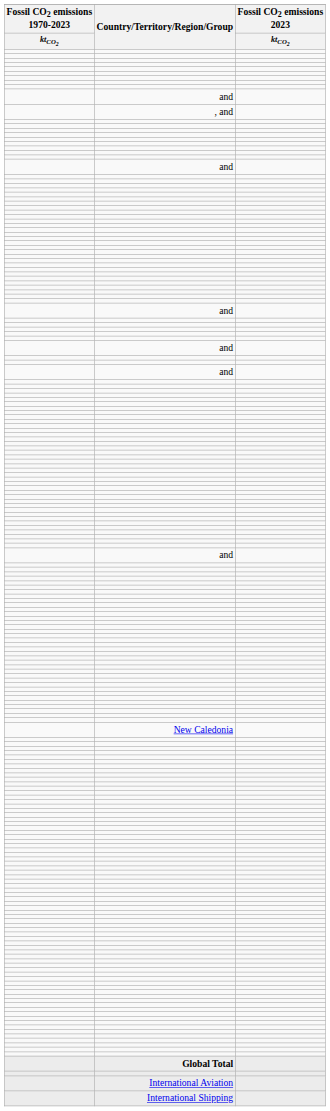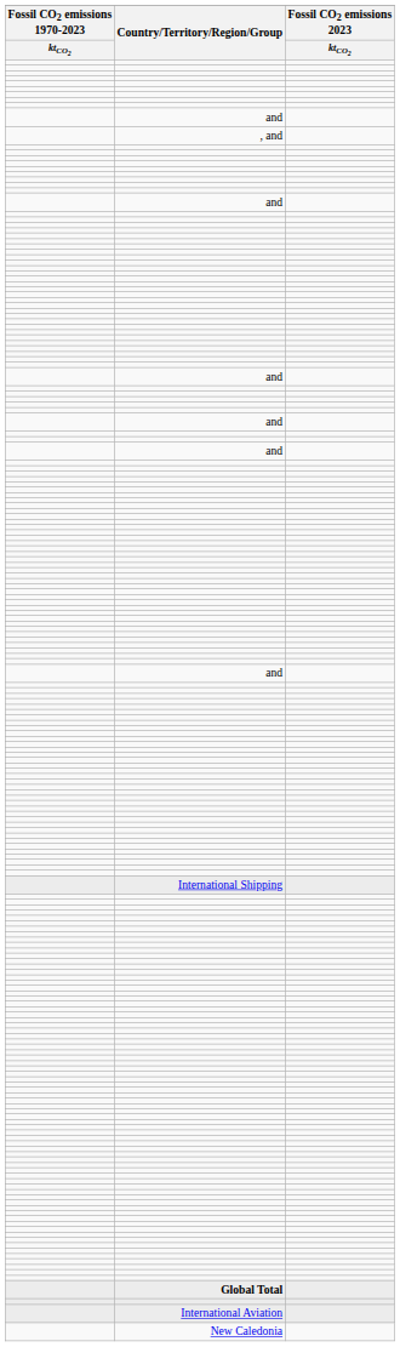 <table class="mw-datatable wikitable sortable sticky-header-multi static-row-numbers sort-under" style="text-align:right;">
 <tr>
 </tr>
 <tr>
 <th data-sort-type=number>Fossil CO<sub>2</sub> emissions<br>1970-2023</th>
 <th rowspan=2 data-sort-type=text>Country/Territory/Region/Group</th>
 <th data-sort-type=number>Fossil CO<sub>2</sub> emissions<br>2023</th>
 </tr>
 <tr style="font-size:85%; font-style:italic;">
 <th data-sort-type=number>kt<sub>CO<sub>2</sub></sub></th>
 <th data-sort-type=number>kt<sub>CO<sub>2</sub></sub></th>
 </tr>
 <tr>
 <td data-sort-value=19.51550></td>
 <td></td>
 <td data-sort-value=33.97822></td>
 </tr>
 <tr>
 <td data-sort-value=19.39219></td>
 <td></td>
 <td data-sort-value=11.99787></td>
 </tr>
 <tr>
 <td data-sort-value=6.92759></td>
 <td></td>
 <td data-sort-value=5.30316></td>
 </tr>
 <tr>
 <td data-sort-value=4.26083></td>
 <td></td>
 <td data-sort-value=2.42097></td>
 </tr>
 <tr>
 <td data-sort-value=4.17697></td>
 <td></td>
 <td data-sort-value=7.57274></td>
 </tr>
 <tr>
 <td data-sort-value=3.52071></td>
 <td></td>
 <td data-sort-value=1.49383></td>
 </tr>
 <tr>
 <td data-sort-value=2.03620></td>
 <td></td>
 <td data-sort-value=0.77415></td>
 </tr>
 <tr>
 <td data-sort-value=1.88414></td>
 <td></td>
 <td data-sort-value=1.47349></td>
 </tr>
 <tr>
 <td data-sort-value=1.72784></td>
 <td></td>
 <td data-sort-value=0.34901></td>
 </tr>
 <tr>
 <td data-sort-value=1.52677></td>
 <td> and </td>
 <td data-sort-value=0.72373></td>
 </tr>
 <tr>
 <td data-sort-value=1.50510></td>
 <td>,  and </td>
 <td data-sort-value=0.78283></td>
 </tr>
 <tr>
 <td data-sort-value=1.43288></td>
 <td></td>
 <td data-sort-value=1.46970></td>
 </tr>
 <tr>
 <td data-sort-value=1.36139></td>
 <td></td>
 <td data-sort-value=0.73521></td>
 </tr>
 <tr>
 <td data-sort-value=1.35741></td>
 <td></td>
 <td data-sort-value=1.99570></td>
 </tr>
 <tr>
 <td data-sort-value=1.31870></td>
 <td></td>
 <td data-sort-value=1.24819></td>
 </tr>
 <tr>
 <td data-sort-value=1.31229></td>
 <td></td>
 <td data-sort-value=1.01828></td>
 </tr>
 <tr>
 <td data-sort-value=1.18372></td>
 <td></td>
 <td data-sort-value=1.22874></td>
 </tr>
 <tr>
 <td data-sort-value=1.17422></td>
 <td></td>
 <td data-sort-value=0.95740></td>
 </tr>
 <tr>
 <td data-sort-value=1.13791></td>
 <td></td>
 <td data-sort-value=1.59623></td>
 </tr>
 <tr>
 <td data-sort-value=1.07209></td>
 <td></td>
 <td data-sort-value=1.72852></td>
 </tr>
 <tr>
 <td data-sort-value=0.94676></td>
 <td> and </td>
 <td data-sort-value=0.55674></td>
 </tr>
 <tr>
 <td data-sort-value=0.82376></td>
 <td></td>
 <td data-sort-value=0.61467></td>
 </tr>
 <tr>
 <td data-sort-value=0.80971></td>
 <td></td>
 <td data-sort-value=1.12320></td>
 </tr>
 <tr>
 <td data-sort-value=0.69917></td>
 <td></td>
 <td data-sort-value=0.71712></td>
 </tr>
 <tr>
 <td data-sort-value=0.61709></td>
 <td></td>
 <td data-sort-value=0.31486></td>
 </tr>
 <tr>
 <td data-sort-value=0.57221></td>
 <td></td>
 <td data-sort-value=0.70254></td>
 </tr>
 <tr>
 <td data-sort-value=0.56025></td>
 <td></td>
 <td data-sort-value=0.23194></td>
 </tr>
 <tr>
 <td data-sort-value=0.51205></td>
 <td></td>
 <td data-sort-value=0.47094></td>
 </tr>
 <tr>
 <td data-sort-value=0.50169></td>
 <td></td>
 <td data-sort-value=0.18136></td>
 </tr>
 <tr>
 <td data-sort-value=0.49811></td>
 <td></td>
 <td data-sort-value=0.63892></td>
 </tr>
 <tr>
 <td data-sort-value=0.47447></td>
 <td></td>
 <td data-sort-value=0.72602></td>
 </tr>
 <tr>
 <td data-sort-value=0.44466></td>
 <td></td>
 <td data-sort-value=0.21604></td>
 </tr>
 <tr>
 <td data-sort-value=0.44242></td>
 <td></td>
 <td data-sort-value=0.21678></td>
 </tr>
 <tr>
 <td data-sort-value=0.41607></td>
 <td></td>
 <td data-sort-value=0.35337></td>
 </tr>
 <tr>
 <td data-sort-value=0.38958></td>
 <td></td>
 <td data-sort-value=0.52786></td>
 </tr>
 <tr>
 <td data-sort-value=0.38938></td>
 <td></td>
 <td data-sort-value=0.51381></td>
 </tr>
 <tr>
 <td data-sort-value=0.36034></td>
 <td></td>
 <td data-sort-value=0.46217></td>
 </tr>
 <tr>
 <td data-sort-value=0.36002></td>
 <td></td>
 <td data-sort-value=0.95569></td>
 </tr>
 <tr>
 <td data-sort-value=0.34514></td>
 <td></td>
 <td data-sort-value=0.32785></td>
 </tr>
 <tr>
 <td data-sort-value=0.34457></td>
 <td></td>
 <td data-sort-value=0.49433></td>
 </tr>
 <tr>
 <td data-sort-value=0.32918></td>
 <td></td>
 <td data-sort-value=0.16471></td>
 </tr>
 <tr>
 <td data-sort-value=0.27899></td>
 <td></td>
 <td data-sort-value=0.13883></td>
 </tr>
 <tr>
 <td data-sort-value=0.26754></td>
 <td></td>
 <td data-sort-value=0.13242></td>
 </tr>
 <tr>
 <td data-sort-value=0.26211></td>
 <td></td>
 <td data-sort-value=0.41331></td>
 </tr>
 <tr>
 <td data-sort-value=0.25140></td>
 <td></td>
 <td data-sort-value=0.11230></td>
 </tr>
 <tr>
 <td data-sort-value=0.24548></td>
 <td></td>
 <td data-sort-value=0.15072></td>
 </tr>
 <tr>
 <td data-sort-value=0.24516></td>
 <td></td>
 <td data-sort-value=0.10197></td>
 </tr>
 <tr>
 <td data-sort-value=0.23039></td>
 <td></td>
 <td data-sort-value=0.09069></td>
 </tr>
 <tr>
 <td data-sort-value=0.22511></td>
 <td></td>
 <td data-sort-value=0.28606></td>
 </tr>
 <tr>
 <td data-sort-value=0.22145></td>
 <td></td>
 <td data-sort-value=0.25846></td>
 </tr>
 <tr>
 <td data-sort-value=0.20418></td>
 <td> and </td>
 <td data-sort-value=0.14381></td>
 </tr>
 <tr>
 <td data-sort-value=0.20216></td>
 <td></td>
 <td data-sort-value=0.08269></td>
 </tr>
 <tr>
 <td data-sort-value=0.19759></td>
 <td></td>
 <td data-sort-value=0.06861></td>
 </tr>
 <tr>
 <td data-sort-value=0.19402></td>
 <td></td>
 <td data-sort-value=0.21525></td>
 </tr>
 <tr>
 <td data-sort-value=0.17829></td>
 <td></td>
 <td data-sort-value=0.32777></td>
 </tr>
 <tr>
 <td data-sort-value=0.17494></td>
 <td></td>
 <td data-sort-value=0.08933></td>
 </tr>
 <tr>
 <td data-sort-value=0.17343></td>
 <td> and </td>
 <td data-sort-value=0.15697></td>
 </tr>
 <tr>
 <td data-sort-value=0.16501></td>
 <td></td>
 <td data-sort-value=0.09269></td>
 </tr>
 <tr>
 <td data-sort-value=0.16432></td>
 <td></td>
 <td data-sort-value=0.16910></td>
 </tr>
 <tr>
 <td data-sort-value=0.16359></td>
 <td> and </td>
 <td data-sort-value=0.08769></td>
 </tr>
 <tr>
 <td data-sort-value=0.15858></td>
 <td></td>
 <td data-sort-value=0.15698></td>
 </tr>
 <tr>
 <td data-sort-value=0.15592></td>
 <td></td>
 <td data-sort-value=0.11292></td>
 </tr>
 <tr>
 <td data-sort-value=0.14452></td>
 <td></td>
 <td data-sort-value=0.31979></td>
 </tr>
 <tr>
 <td data-sort-value=0.13705></td>
 <td></td>
 <td data-sort-value=0.23856></td>
 </tr>
 <tr>
 <td data-sort-value=0.13395></td>
 <td></td>
 <td data-sort-value=0.10959></td>
 </tr>
 <tr>
 <td data-sort-value=0.13186></td>
 <td></td>
 <td data-sort-value=0.17901></td>
 </tr>
 <tr>
 <td data-sort-value=0.13066></td>
 <td></td>
 <td data-sort-value=0.14624></td>
 </tr>
 <tr>
 <td data-sort-value=0.12958></td>
 <td></td>
 <td data-sort-value=0.08324></td>
 </tr>
 <tr>
 <td data-sort-value=0.12516></td>
 <td></td>
 <td data-sort-value=0.08885></td>
 </tr>
 <tr>
 <td data-sort-value=0.12152></td>
 <td></td>
 <td data-sort-value=0.06559></td>
 </tr>
 <tr>
 <td data-sort-value=0.12112></td>
 <td></td>
 <td data-sort-value=0.14966></td>
 </tr>
 <tr>
 <td data-sort-value=0.10762></td>
 <td></td>
 <td data-sort-value=0.05655></td>
 </tr>
 <tr>
 <td data-sort-value=0.10568></td>
 <td></td>
 <td data-sort-value=0.09173></td>
 </tr>
 <tr>
 <td data-sort-value=0.09633></td>
 <td></td>
 <td data-sort-value=0.02931></td>
 </tr>
 <tr>
 <td data-sort-value=0.08924></td>
 <td></td>
 <td data-sort-value=0.11615></td>
 </tr>
 <tr>
 <td data-sort-value=0.08624></td>
 <td></td>
 <td data-sort-value=0.03540></td>
 </tr>
 <tr>
 <td data-sort-value=0.08275></td>
 <td></td>
 <td data-sort-value=0.04473></td>
 </tr>
 <tr>
 <td data-sort-value=0.07834></td>
 <td></td>
 <td data-sort-value=0.06974></td>
 </tr>
 <tr>
 <td data-sort-value=0.07760></td>
 <td></td>
 <td data-sort-value=0.03361></td>
 </tr>
 <tr>
 <td data-sort-value=0.06984></td>
 <td></td>
 <td data-sort-value=0.09590></td>
 </tr>
 <tr>
 <td data-sort-value=0.06959></td>
 <td></td>
 <td data-sort-value=0.08071></td>
 </tr>
 <tr>
 <td data-sort-value=0.06643></td>
 <td></td>
 <td data-sort-value=0.03296></td>
 </tr>
 <tr>
 <td data-sort-value=0.06596></td>
 <td></td>
 <td data-sort-value=0.07234></td>
 </tr>
 <tr>
 <td data-sort-value=0.06517></td>
 <td></td>
 <td data-sort-value=0.05637></td>
 </tr>
 <tr>
 <td data-sort-value=0.06263></td>
 <td></td>
 <td data-sort-value=0.02544></td>
 </tr>
 <tr>
 <td data-sort-value=0.05617></td>
 <td></td>
 <td data-sort-value=0.08034></td>
 </tr>
 <tr>
 <td data-sort-value=0.05507></td>
 <td></td>
 <td data-sort-value=0.03095></td>
 </tr>
 <tr>
 <td data-sort-value=0.05485></td>
 <td></td>
 <td data-sort-value=0.06042></td>
 </tr>
 <tr>
 <td data-sort-value=0.05266></td>
 <td></td>
 <td data-sort-value=0.04441></td>
 </tr>
 <tr>
 <td data-sort-value=0.04875></td>
 <td></td>
 <td data-sort-value=0.07205></td>
 </tr>
 <tr>
 <td data-sort-value=0.04811></td>
 <td></td>
 <td data-sort-value=0.02681></td>
 </tr>
 <tr>
 <td data-sort-value=0.04613></td>
 <td></td>
 <td data-sort-value=0.03009></td>
 </tr>
 <tr>
 <td data-sort-value=0.04455></td>
 <td></td>
 <td data-sort-value=0.01679></td>
 </tr>
 <tr>
 <td data-sort-value=0.04428></td>
 <td></td>
 <td data-sort-value=0.02793></td>
 </tr>
 <tr>
 <td data-sort-value=0.04361></td>
 <td></td>
 <td data-sort-value=0.01796></td>
 </tr>
 <tr>
 <td data-sort-value=0.04232></td>
 <td></td>
 <td data-sort-value=0.08551></td>
 </tr>
 <tr>
 <td data-sort-value=0.03966></td>
 <td></td>
 <td data-sort-value=0.06101></td>
 </tr>
 <tr>
 <td data-sort-value=0.03892></td>
 <td></td>
 <td data-sort-value=0.05258></td>
 </tr>
 <tr>
 <td data-sort-value=0.03674></td>
 <td> and </td>
 <td data-sort-value=0.05451></td>
 </tr>
 <tr>
 <td data-sort-value=0.03609></td>
 <td></td>
 <td data-sort-value=0.01980></td>
 </tr>
 <tr>
 <td data-sort-value=0.03580></td>
 <td></td>
 <td data-sort-value=0.05569></td>
 </tr>
 <tr>
 <td data-sort-value=0.03451></td>
 <td></td>
 <td data-sort-value=0.02246></td>
 </tr>
 <tr>
 <td data-sort-value=0.03358></td>
 <td></td>
 <td data-sort-value=0.05471></td>
 </tr>
 <tr>
 <td data-sort-value=0.03006></td>
 <td></td>
 <td data-sort-value=0.01759></td>
 </tr>
 <tr>
 <td data-sort-value=0.03000></td>
 <td></td>
 <td data-sort-value=0.06192></td>
 </tr>
 <tr>
 <td data-sort-value=0.02794></td>
 <td></td>
 <td data-sort-value=0.02385></td>
 </tr>
 <tr>
 <td data-sort-value=0.02377></td>
 <td></td>
 <td data-sort-value=0.03693></td>
 </tr>
 <tr>
 <td data-sort-value=0.02308></td>
 <td></td>
 <td data-sort-value=0.00624></td>
 </tr>
 <tr>
 <td data-sort-value=0.02246></td>
 <td></td>
 <td data-sort-value=0.03772></td>
 </tr>
 <tr>
 <td data-sort-value=0.02211></td>
 <td></td>
 <td data-sort-value=0.02259></td>
 </tr>
 <tr>
 <td data-sort-value=0.02170></td>
 <td></td>
 <td data-sort-value=0.04965></td>
 </tr>
 <tr>
 <td data-sort-value=0.02162></td>
 <td></td>
 <td data-sort-value=0.02490></td>
 </tr>
 <tr>
 <td data-sort-value=0.02146></td>
 <td></td>
 <td data-sort-value=0.04281></td>
 </tr>
 <tr>
 <td data-sort-value=0.02118></td>
 <td></td>
 <td data-sort-value=0.01263></td>
 </tr>
 <tr>
 <td data-sort-value=0.02088></td>
 <td></td>
 <td data-sort-value=0.01841></td>
 </tr>
 <tr>
 <td data-sort-value=0.02071></td>
 <td></td>
 <td data-sort-value=0.02756></td>
 </tr>
 <tr>
 <td data-sort-value=0.01956></td>
 <td></td>
 <td data-sort-value=0.02805></td>
 </tr>
 <tr>
 <td data-sort-value=0.01921></td>
 <td></td>
 <td data-sort-value=0.01177></td>
 </tr>
 <tr>
 <td data-sort-value=0.01851></td>
 <td></td>
 <td data-sort-value=0.02197></td>
 </tr>
 <tr>
 <td data-sort-value=0.01819></td>
 <td></td>
 <td data-sort-value=0.03081></td>
 </tr>
 <tr>
 <td data-sort-value=0.01800></td>
 <td></td>
 <td data-sort-value=0.02147></td>
 </tr>
 <tr>
 <td data-sort-value=0.01602></td>
 <td></td>
 <td data-sort-value=0.01858></td>
 </tr>
 <tr>
 <td data-sort-value=0.01557></td>
 <td></td>
 <td data-sort-value=0.04596></td>
 </tr>
 <tr>
 <td data-sort-value=0.01544></td>
 <td></td>
 <td data-sort-value=0.06668></td>
 </tr>
 <tr>
 <td data-sort-value=0.01471></td>
 <td></td>
 <td data-sort-value=0.02065></td>
 </tr>
 <tr>
 <td data-sort-value=0.01433></td>
 <td></td>
 <td data-sort-value=0.04605></td>
 </tr>
 <tr>
 <td data-sort-value=0.01426></td>
 <td></td>
 <td data-sort-value=0.02231></td>
 </tr>
 <tr>
 <td data-sort-value=0.01411></td>
 <td></td>
 <td data-sort-value=0.02115></td>
 </tr>
 <tr>
 <td data-sort-value=0.01300></td>
 <td></td>
 <td data-sort-value=0.01903></td>
 </tr>
 <tr>
 <td data-sort-value=0.01297></td>
 <td></td>
 <td data-sort-value=0.01467></td>
 </tr>
 <tr>
 <td data-sort-value=0.01291></td>
 <td></td>
 <td data-sort-value=0.01525></td>
 </tr>
 <tr>
 <td data-sort-value=0.01288></td>
 <td></td>
 <td data-sort-value=0.02496></td>
 </tr>
 <tr>
 <td data-sort-value=0.01154></td>
 <td></td>
 <td data-sort-value=0.00974></td>
 </tr>
 <tr>
 <td data-sort-value=0.01060></td>
 <td></td>
 <td data-sort-value=0.00791></td>
 </tr>
 <tr>
 <td data-sort-value=0.00994></td>
 <td></td>
 <td data-sort-value=0.01652></td>
 </tr>
-<tr>
-<td data-sort-value=0.00978></td>
-<td> <a href='#'>New Caledonia</a></td>
-<td data-sort-value=0.01591></td>
+<tr class="sortbottom static-row-header" style="background-color:#ececec;">
+<td data-sort-value=1.82605></td>
+<td><a href='#'>International Shipping</a></td>
+<td data-sort-value=1.80997></td>
 </tr>
 <tr>
 <td data-sort-value=0.00964></td>
 <td></td>
 <td data-sort-value=0.01650></td>
 </tr>
 <tr>
 <td data-sort-value=0.00940></td>
 <td></td>
 <td data-sort-value=0.00968></td>
 </tr>
 <tr>
 <td data-sort-value=0.00902></td>
 <td></td>
 <td data-sort-value=0.01849></td>
 </tr>
 <tr>
 <td data-sort-value=0.00826></td>
 <td></td>
 <td data-sort-value=0.01118></td>
 </tr>
 <tr>
 <td data-sort-value=0.00793></td>
 <td></td>
 <td data-sort-value=0.01080></td>
 </tr>
 <tr>
 <td data-sort-value=0.00729></td>
 <td></td>
 <td data-sort-value=0.00369></td>
 </tr>
 <tr>
 <td data-sort-value=0.00701></td>
 <td></td>
 <td data-sort-value=0.00432></td>
 </tr>
 <tr>
 <td data-sort-value=0.00679></td>
 <td></td>
 <td data-sort-value=0.00847></td>
 </tr>
 <tr>
 <td data-sort-value=0.00659></td>
 <td></td>
 <td data-sort-value=0.01192></td>
 </tr>
 <tr>
 <td data-sort-value=0.00657></td>
 <td></td>
 <td data-sort-value=0.00906></td>
 </tr>
 <tr>
 <td data-sort-value=0.00642></td>
 <td></td>
 <td data-sort-value=0.01050></td>
 </tr>
 <tr>
 <td data-sort-value=0.00596></td>
 <td></td>
 <td data-sort-value=0.01707></td>
 </tr>
 <tr>
 <td data-sort-value=0.00595></td>
 <td></td>
 <td data-sort-value=0.00659></td>
 </tr>
 <tr>
 <td data-sort-value=0.00586></td>
 <td></td>
 <td data-sort-value=0.01537></td>
 </tr>
 <tr>
 <td data-sort-value=0.00583></td>
 <td></td>
 <td data-sort-value=0.00952></td>
 </tr>
 <tr>
 <td data-sort-value=0.00532></td>
 <td></td>
 <td data-sort-value=0.00772></td>
 </tr>
 <tr>
 <td data-sort-value=0.00517></td>
 <td></td>
 <td data-sort-value=0.00674></td>
 </tr>
 <tr>
 <td data-sort-value=0.00484></td>
 <td></td>
 <td data-sort-value=0.00566></td>
 </tr>
 <tr>
 <td data-sort-value=0.00461></td>
 <td></td>
 <td data-sort-value=0.00431></td>
 </tr>
 <tr>
 <td data-sort-value=0.00437></td>
 <td></td>
 <td data-sort-value=0.00639></td>
 </tr>
 <tr>
 <td data-sort-value=0.00388></td>
 <td></td>
 <td data-sort-value=0.00723></td>
 </tr>
 <tr>
 <td data-sort-value=0.00337></td>
 <td></td>
 <td data-sort-value=0.00419></td>
 </tr>
 <tr>
 <td data-sort-value=0.00324></td>
 <td></td>
 <td data-sort-value=0.00356></td>
 </tr>
 <tr>
 <td data-sort-value=0.00312></td>
 <td></td>
 <td data-sort-value=0.00192></td>
 </tr>
 <tr>
 <td data-sort-value=0.00281></td>
 <td></td>
 <td data-sort-value=0.00323></td>
 </tr>
 <tr>
 <td data-sort-value=0.00274></td>
 <td></td>
 <td data-sort-value=0.00222></td>
 </tr>
 <tr>
 <td data-sort-value=0.00270></td>
 <td></td>
 <td data-sort-value=0.00737></td>
 </tr>
 <tr>
 <td data-sort-value=0.00259></td>
 <td></td>
 <td data-sort-value=0.00275></td>
 </tr>
 <tr>
 <td data-sort-value=0.00258></td>
 <td></td>
 <td data-sort-value=0.00299></td>
 </tr>
 <tr>
 <td data-sort-value=0.00252></td>
 <td></td>
 <td data-sort-value=0.00280></td>
 </tr>
 <tr>
 <td data-sort-value=0.00245></td>
 <td></td>
 <td data-sort-value=0.00422></td>
 </tr>
 <tr>
 <td data-sort-value=0.00239></td>
 <td></td>
 <td data-sort-value=0.00659></td>
 </tr>
 <tr>
 <td data-sort-value=0.00213></td>
 <td></td>
 <td data-sort-value=0.00204></td>
 </tr>
 <tr>
 <td data-sort-value=0.00213></td>
 <td></td>
 <td data-sort-value=0.00509></td>
 </tr>
 <tr>
 <td data-sort-value=0.00212></td>
 <td></td>
 <td data-sort-value=0.00317></td>
 </tr>
 <tr>
 <td data-sort-value=0.00194></td>
 <td></td>
 <td data-sort-value=0.00171></td>
 </tr>
 <tr>
 <td data-sort-value=0.00147></td>
 <td></td>
 <td data-sort-value=0.00258></td>
 </tr>
 <tr>
 <td data-sort-value=0.00119></td>
 <td></td>
 <td data-sort-value=0.00225></td>
 </tr>
 <tr>
 <td data-sort-value=0.00117></td>
 <td></td>
 <td data-sort-value=0.00176></td>
 </tr>
 <tr>
 <td data-sort-value=0.00108></td>
 <td></td>
 <td data-sort-value=0.00216></td>
 </tr>
 <tr>
 <td data-sort-value=0.00102></td>
 <td></td>
 <td data-sort-value=0.00136></td>
 </tr>
 <tr>
 <td data-sort-value=0.00101></td>
 <td></td>
 <td data-sort-value=0.00155></td>
 </tr>
 <tr>
 <td data-sort-value=0.00090></td>
 <td></td>
 <td data-sort-value=0.00098></td>
 </tr>
 <tr>
 <td data-sort-value=0.00085></td>
 <td></td>
 <td data-sort-value=0.00180></td>
 </tr>
 <tr>
 <td data-sort-value=0.00084></td>
 <td></td>
 <td data-sort-value=0.00107></td>
 </tr>
 <tr>
 <td data-sort-value=0.00083></td>
 <td></td>
 <td data-sort-value=0.00090></td>
 </tr>
 <tr>
 <td data-sort-value=0.00081></td>
 <td></td>
 <td data-sort-value=0.00149></td>
 </tr>
 <tr>
 <td data-sort-value=0.00077></td>
 <td></td>
 <td data-sort-value=0.00089></td>
 </tr>
 <tr>
 <td data-sort-value=0.00074></td>
 <td></td>
 <td data-sort-value=0.00094></td>
 </tr>
 <tr>
 <td data-sort-value=0.00073></td>
 <td></td>
 <td data-sort-value=0.00120></td>
 </tr>
 <tr>
 <td data-sort-value=0.00071></td>
 <td></td>
 <td data-sort-value=0.00083></td>
 </tr>
 <tr>
 <td data-sort-value=0.00070></td>
 <td></td>
 <td data-sort-value=0.00068></td>
 </tr>
 <tr>
 <td data-sort-value=0.00056></td>
 <td></td>
 <td data-sort-value=0.00092></td>
 </tr>
 <tr>
 <td data-sort-value=0.00054></td>
 <td></td>
 <td data-sort-value=0.00071></td>
 </tr>
 <tr>
 <td data-sort-value=0.00046></td>
 <td></td>
 <td data-sort-value=0.00074></td>
 </tr>
 <tr>
 <td data-sort-value=0.00041></td>
 <td></td>
 <td data-sort-value=0.00076></td>
 </tr>
 <tr>
 <td data-sort-value=0.00039></td>
 <td></td>
 <td data-sort-value=0.00081></td>
 </tr>
 <tr>
 <td data-sort-value=0.00038></td>
 <td></td>
 <td data-sort-value=0.00056></td>
 </tr>
 <tr>
 <td data-sort-value=0.00027></td>
 <td></td>
 <td data-sort-value=0.00055></td>
 </tr>
 <tr>
 <td data-sort-value=0.00025></td>
 <td></td>
 <td data-sort-value=0.00037></td>
 </tr>
 <tr>
 <td data-sort-value=0.00023></td>
 <td></td>
 <td data-sort-value=0.00036></td>
 </tr>
 <tr>
 <td data-sort-value=0.00020></td>
 <td></td>
 <td data-sort-value=0.00030></td>
 </tr>
 <tr>
 <td data-sort-value=0.00019></td>
 <td></td>
 <td data-sort-value=0.00025></td>
 </tr>
 <tr>
 <td data-sort-value=0.00016></td>
 <td></td>
 <td data-sort-value=0.00020></td>
 </tr>
 <tr>
 <td data-sort-value=0.00016></td>
 <td></td>
 <td data-sort-value=0.00010></td>
 </tr>
 <tr>
 <td data-sort-value=0.00015></td>
 <td></td>
 <td data-sort-value=0.00025></td>
 </tr>
 <tr>
 <td data-sort-value=0.00013></td>
 <td></td>
 <td data-sort-value=0.00019></td>
 </tr>
 <tr>
 <td data-sort-value=0.00012></td>
 <td></td>
 <td data-sort-value=0.00026></td>
 </tr>
 <tr>
 <td data-sort-value=0.00005></td>
 <td></td>
 <td data-sort-value=0.00006></td>
 </tr>
 <tr>
 <td data-sort-value=0.00004></td>
 <td></td>
 <td data-sort-value=0.00005></td>
 </tr>
 <tr>
 <td data-sort-value=0.00003></td>
 <td></td>
 <td data-sort-value=0.00005></td>
 </tr>
 <tr>
 <td data-sort-value=0.00001></td>
 <td></td>
 <td data-sort-value=0.00001></td>
 </tr>
 <tr class="sortbottom static-row-header" style="background-color:#ececec; font-weight:bold;">
 <td data-sort-value=100.00000></td>
 <td> Global Total</td>
 <td data-sort-value=100.00000></td>
 </tr>
 <tr class="sortbottom static-row-header" style="background-color:#ececec;">
 <td data-sort-value=13.52149></td>
 <td></td>
 <td data-sort-value=6.43725></td>
 </tr>
 <tr class="sortbottom static-row-header" style="background-color:#ececec;">
 <td data-sort-value=1.26896></td>
 <td><a href='#'>International Aviation</a></td>
 <td data-sort-value=1.25982></td>
 </tr>
-<tr class="sortbottom static-row-header" style="background-color:#ececec;">
-<td data-sort-value=1.82605></td>
-<td><a href='#'>International Shipping</a></td>
-<td data-sort-value=1.80997></td>
+<tr>
+<td data-sort-value=0.00978></td>
+<td> <a href='#'>New Caledonia</a></td>
+<td data-sort-value=0.01591></td>
 </tr>
 </table>
